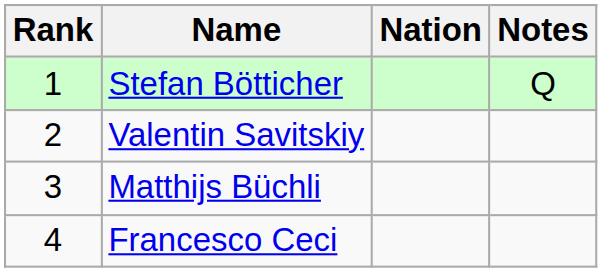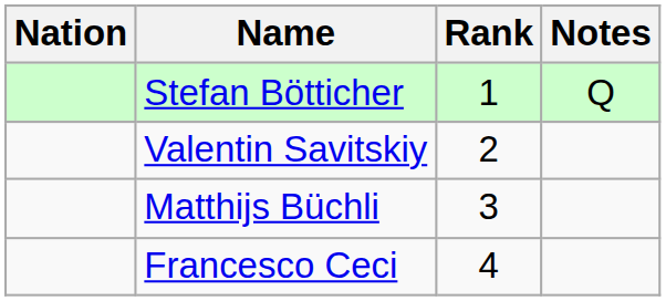 <table class="wikitable sortable" style="text-align:center">
 <tr>
+<th>Nation</th>
+<th>Name</th>
 <th>Rank</th>
-<th>Name</th>
-<th>Nation</th>
 <th>Notes</th>
 </tr>
 <tr bgcolor=ccffcc>
+<td align=left></td>
+<td align=left><a href='#'>Stefan Bötticher</a></td>
 <td>1</td>
-<td align=left><a href='#'>Stefan Bötticher</a></td>
-<td align=left></td>
 <td>Q</td>
 </tr>
 <tr>
+<td align=left></td>
+<td align=left><a href='#'>Valentin Savitskiy</a></td>
 <td>2</td>
-<td align=left><a href='#'>Valentin Savitskiy</a></td>
-<td align=left></td>
 <td></td>
 </tr>
 <tr>
+<td align=left></td>
+<td align=left><a href='#'>Matthijs Büchli</a></td>
 <td>3</td>
-<td align=left><a href='#'>Matthijs Büchli</a></td>
-<td align=left></td>
 <td></td>
 </tr>
 <tr>
+<td align=left></td>
+<td align=left><a href='#'>Francesco Ceci</a></td>
 <td>4</td>
-<td align=left><a href='#'>Francesco Ceci</a></td>
-<td align=left></td>
 <td></td>
 </tr>
 </table>
